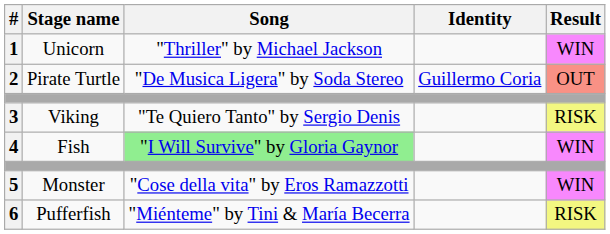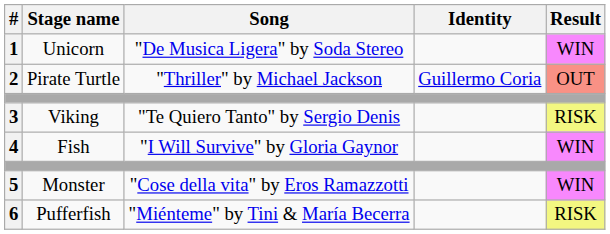 <table class="wikitable plainrowheaders" style="text-align: center;">
 <tr>
 <th>#</th>
 <th>Stage name</th>
 <th>Song</th>
 <th>Identity</th>
 <th>Result</th>
 </tr>
 <tr>
 <th>1</th>
 <td>Unicorn</td>
-<td>"<a href='#'>Thriller</a>" by <a href='#'>Michael Jackson</a></td>
+<td>"<a href='#'>De Musica Ligera</a>" by <a href='#'>Soda Stereo</a></td>
 <td></td>
 <td bgcolor=#F888FD>WIN</td>
 </tr>
 <tr>
 <th>2</th>
 <td>Pirate Turtle</td>
-<td>"<a href='#'>De Musica Ligera</a>" by <a href='#'>Soda Stereo</a></td>
+<td>"<a href='#'>Thriller</a>" by <a href='#'>Michael Jackson</a></td>
 <td><a href='#'>Guillermo Coria</a></td>
 <td bgcolor=#F99185>OUT</td>
 </tr>
 <tr>
 <td colspan="5" style="background:darkgray"></td>
 </tr>
 <tr>
 <th>3</th>
 <td>Viking</td>
 <td>"Te Quiero Tanto" by <a href='#'>Sergio Denis</a></td>
 <td></td>
 <td bgcolor=#F3F781>RISK</td>
 </tr>
 <tr>
 <th>4</th>
 <td>Fish</td>
-<td style="background: lightgreen;">"<a href='#'>I Will Survive</a>" by <a href='#'>Gloria Gaynor</a></td>
+<td>"<a href='#'>I Will Survive</a>" by <a href='#'>Gloria Gaynor</a></td>
 <td></td>
 <td bgcolor=#F888FD>WIN</td>
 </tr>
 <tr>
 <td colspan="5" style="background:darkgray"></td>
 </tr>
 <tr>
 <th>5</th>
 <td>Monster</td>
 <td>"<a href='#'>Cose della vita</a>" by <a href='#'>Eros Ramazzotti</a></td>
 <td></td>
 <td bgcolor=#F888FD>WIN</td>
 </tr>
 <tr>
 <th>6</th>
 <td>Pufferfish</td>
 <td>"<a href='#'>Miénteme</a>" by <a href='#'>Tini</a> & <a href='#'>María Becerra</a></td>
 <td></td>
 <td bgcolor=#F3F781>RISK</td>
 </tr>
 </table>
